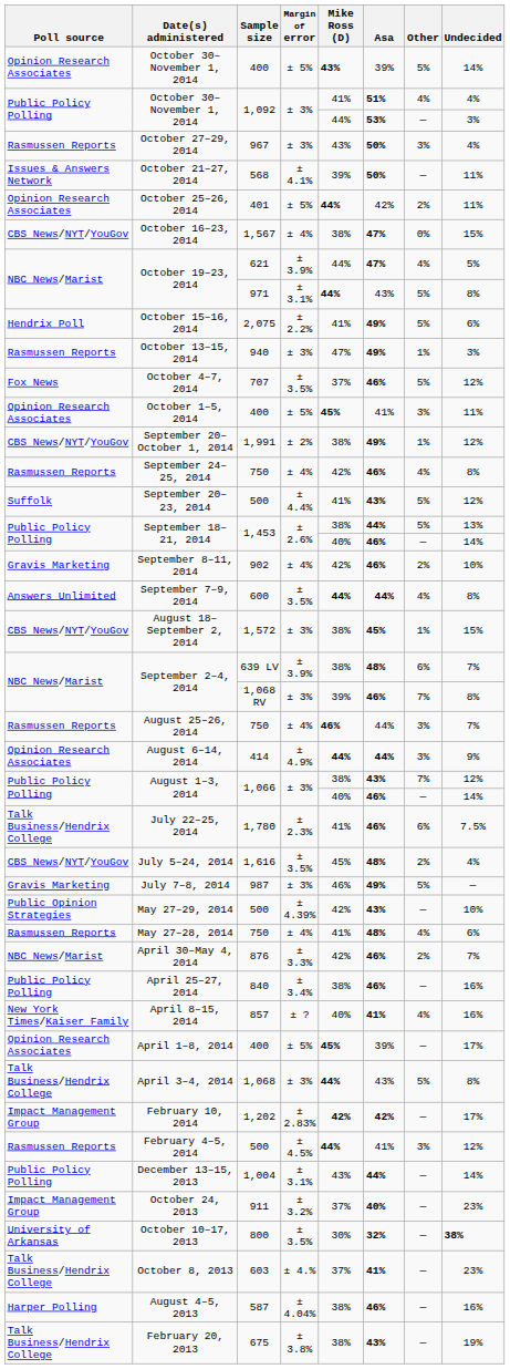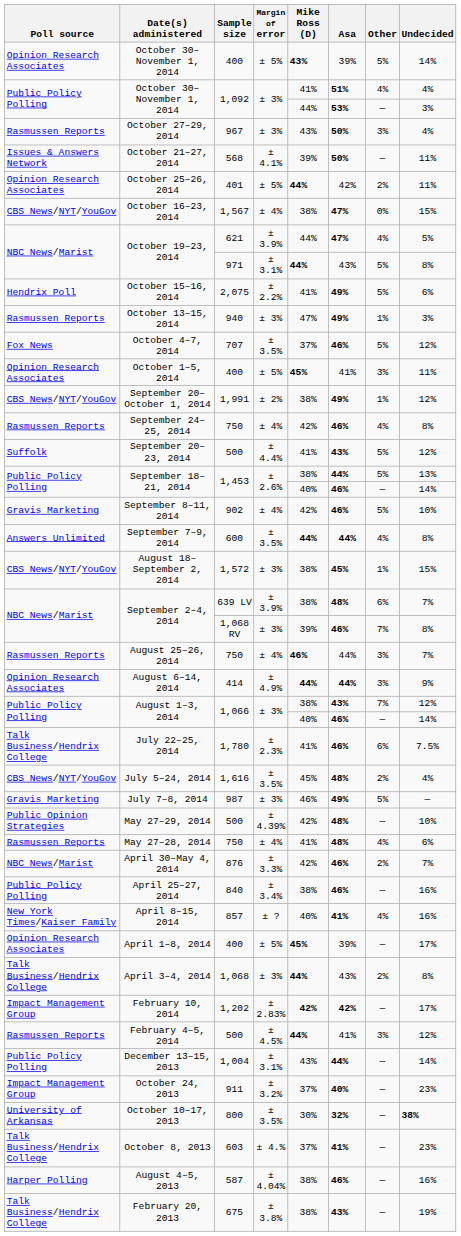 <table class="wikitable">
 <tr valign= bottom>
 <th style="width:220px;">Poll source</th>
 <th style="width:200px;">Date(s)<br>administered</th>
 <th class=small>Sample<br>size</th>
 <th class=small><small>Margin of</small><br>error</th>
 <th style="width:100px;">Mike<br>Ross (D)</th>
 <th style="width:100px;">Asa<br></th>
 <th>Other</th>
 <th>Undecided</th>
 </tr>
 <tr>
 <td><a href='#'>Opinion Research Associates</a></td>
 <td align=center>October 30–November 1, 2014</td>
 <td align=center>400</td>
 <td align=center>± 5%</td>
 <td><strong>43%</strong></td>
 <td align=center>39%</td>
 <td align=center>5%</td>
 <td align=center>14%</td>
 </tr>
 <tr>
 <td rowspan=2><a href='#'>Public Policy Polling</a></td>
 <td align=center rowspan=2>October 30–November 1, 2014</td>
 <td align=center rowspan=2>1,092</td>
 <td align=center rowspan=2>± 3%</td>
 <td align=center>41%</td>
 <td><strong>51%</strong></td>
 <td align=center>4%</td>
 <td align=center>4%</td>
 </tr>
 <tr>
 <td align=center>44%</td>
 <td><strong>53%</strong></td>
 <td align=center>—</td>
 <td align=center>3%</td>
 </tr>
 <tr>
 <td><a href='#'>Rasmussen Reports</a></td>
 <td align=center>October 27–29, 2014</td>
 <td align=center>967</td>
 <td align=center>± 3%</td>
 <td align=center>43%</td>
 <td><strong>50%</strong></td>
 <td align=center>3%</td>
 <td align=center>4%</td>
 </tr>
 <tr>
 <td><a href='#'>Issues & Answers Network</a></td>
 <td align=center>October 21–27, 2014</td>
 <td align=center>568</td>
 <td align=center>± 4.1%</td>
 <td align=center>39%</td>
 <td><strong>50%</strong></td>
 <td align=center>—</td>
 <td align=center>11%</td>
 </tr>
 <tr>
 <td><a href='#'>Opinion Research Associates</a></td>
 <td align=center>October 25–26, 2014</td>
 <td align=center>401</td>
 <td align=center>± 5%</td>
 <td><strong>44%</strong></td>
 <td align=center>42%</td>
 <td align=center>2%</td>
 <td align=center>11%</td>
 </tr>
 <tr>
 <td><a href='#'>CBS News</a>/<a href='#'>NYT</a>/<a href='#'>YouGov</a></td>
 <td align=center>October 16–23, 2014</td>
 <td align=center>1,567</td>
 <td align=center>± 4%</td>
 <td align=center>38%</td>
 <td><strong>47%</strong></td>
 <td align=center>0%</td>
 <td align=center>15%</td>
 </tr>
 <tr>
 <td rowspan=2><a href='#'>NBC News</a>/<a href='#'>Marist</a></td>
 <td align=center rowspan=2>October 19–23, 2014</td>
 <td align=center>621</td>
 <td align=center>± 3.9%</td>
 <td align=center>44%</td>
 <td><strong>47%</strong></td>
 <td align=center>4%</td>
 <td align=center>5%</td>
 </tr>
 <tr>
 <td align=center>971</td>
 <td align=center>± 3.1%</td>
 <td><strong>44%</strong></td>
 <td align=center>43%</td>
 <td align=center>5%</td>
 <td align=center>8%</td>
 </tr>
 <tr>
 <td><a href='#'>Hendrix Poll</a></td>
 <td align=center>October 15–16, 2014</td>
 <td align=center>2,075</td>
 <td align=center>± 2.2%</td>
 <td align=center>41%</td>
 <td><strong>49%</strong></td>
 <td align=center>5%</td>
 <td align=center>6%</td>
 </tr>
 <tr>
 <td><a href='#'>Rasmussen Reports</a></td>
 <td align=center>October 13–15, 2014</td>
 <td align=center>940</td>
 <td align=center>± 3%</td>
 <td align=center>47%</td>
 <td><strong>49%</strong></td>
 <td align=center>1%</td>
 <td align=center>3%</td>
 </tr>
 <tr>
 <td><a href='#'>Fox News</a></td>
 <td align=center>October 4–7, 2014</td>
 <td align=center>707</td>
 <td align=center>± 3.5%</td>
 <td align=center>37%</td>
 <td><strong>46%</strong></td>
 <td align=center>5%</td>
 <td align=center>12%</td>
 </tr>
 <tr>
 <td><a href='#'>Opinion Research Associates</a></td>
 <td align=center>October 1–5, 2014</td>
 <td align=center>400</td>
 <td align=center>± 5%</td>
 <td><strong>45%</strong></td>
 <td align=center>41%</td>
 <td align=center>3%</td>
 <td align=center>11%</td>
 </tr>
 <tr>
 <td><a href='#'>CBS News</a>/<a href='#'>NYT</a>/<a href='#'>YouGov</a></td>
 <td align=center>September 20–October 1, 2014</td>
 <td align=center>1,991</td>
 <td align=center>± 2%</td>
 <td align=center>38%</td>
 <td><strong>49%</strong></td>
 <td align=center>1%</td>
 <td align=center>12%</td>
 </tr>
 <tr>
 <td><a href='#'>Rasmussen Reports</a></td>
 <td align=center>September 24–25, 2014</td>
 <td align=center>750</td>
 <td align=center>± 4%</td>
 <td align=center>42%</td>
 <td><strong>46%</strong></td>
 <td align=center>4%</td>
 <td align=center>8%</td>
 </tr>
 <tr>
 <td><a href='#'>Suffolk</a></td>
 <td align=center>September 20–23, 2014</td>
 <td align=center>500</td>
 <td align=center>± 4.4%</td>
 <td align=center>41%</td>
 <td><strong>43%</strong></td>
 <td align=center>5%</td>
 <td align=center>12%</td>
 </tr>
 <tr>
 <td rowspan=2><a href='#'>Public Policy Polling</a></td>
 <td align=center rowspan=2>September 18–21, 2014</td>
 <td align=center rowspan=2>1,453</td>
 <td align=center rowspan=2>± 2.6%</td>
 <td align=center>38%</td>
 <td><strong>44%</strong></td>
 <td align=center>5%</td>
 <td align=center>13%</td>
 </tr>
 <tr>
 <td align=center>40%</td>
 <td><strong>46%</strong></td>
 <td align=center>—</td>
 <td align=center>14%</td>
 </tr>
 <tr>
 <td><a href='#'>Gravis Marketing</a></td>
 <td align=center>September 8–11, 2014</td>
 <td align=center>902</td>
 <td align=center>± 4%</td>
 <td align=center>42%</td>
 <td><strong>46%</strong></td>
-<td align=center>2%</td>
+<td align=center>5%</td>
 <td align=center>10%</td>
 </tr>
 <tr>
 <td><a href='#'>Answers Unlimited</a></td>
 <td align=center>September 7–9, 2014</td>
 <td align=center>600</td>
 <td align=center>± 3.5%</td>
 <td align=center><strong>44%</strong></td>
 <td align=center><strong>44%</strong></td>
 <td align=center>4%</td>
 <td align=center>8%</td>
 </tr>
 <tr>
 <td><a href='#'>CBS News</a>/<a href='#'>NYT</a>/<a href='#'>YouGov</a></td>
 <td align=center>August 18–September 2, 2014</td>
 <td align=center>1,572</td>
 <td align=center>± 3%</td>
 <td align=center>38%</td>
 <td><strong>45%</strong></td>
 <td align=center>1%</td>
 <td align=center>15%</td>
 </tr>
 <tr>
 <td rowspan=2><a href='#'>NBC News</a>/<a href='#'>Marist</a></td>
 <td align=center rowspan=2>September 2–4, 2014</td>
 <td align=center>639 LV</td>
 <td align=center>± 3.9%</td>
 <td align=center>38%</td>
 <td><strong>48%</strong></td>
 <td align=center>6%</td>
 <td align=center>7%</td>
 </tr>
 <tr>
 <td align=center>1,068 RV</td>
 <td align=center>± 3%</td>
 <td align=center>39%</td>
 <td><strong>46%</strong></td>
 <td align=center>7%</td>
 <td align=center>8%</td>
 </tr>
 <tr>
 <td><a href='#'>Rasmussen Reports</a></td>
 <td align=center>August 25–26, 2014</td>
 <td align=center>750</td>
 <td align=center>± 4%</td>
 <td><strong>46%</strong></td>
 <td align=center>44%</td>
 <td align=center>3%</td>
 <td align=center>7%</td>
 </tr>
 <tr>
 <td><a href='#'>Opinion Research Associates</a></td>
 <td align=center>August 6–14, 2014</td>
 <td align=center>414</td>
 <td align=center>± 4.9%</td>
 <td align=center><strong>44%</strong></td>
 <td align=center><strong>44%</strong></td>
 <td align=center>3%</td>
 <td align=center>9%</td>
 </tr>
 <tr>
 <td rowspan=2><a href='#'>Public Policy Polling</a></td>
 <td align=center rowspan=2>August 1–3, 2014</td>
 <td align=center rowspan=2>1,066</td>
 <td align=center rowspan=2>± 3%</td>
 <td align=center>38%</td>
 <td><strong>43%</strong></td>
 <td align=center>7%</td>
 <td align=center>12%</td>
 </tr>
 <tr>
 <td align=center>40%</td>
 <td><strong>46%</strong></td>
 <td align=center>—</td>
 <td align=center>14%</td>
 </tr>
 <tr>
 <td><a href='#'>Talk Business</a>/<a href='#'>Hendrix College</a></td>
 <td align=center>July 22–25, 2014</td>
 <td align=center>1,780</td>
 <td align=center>± 2.3%</td>
 <td align=center>41%</td>
 <td><strong>46%</strong></td>
 <td align=center>6%</td>
 <td align=center>7.5%</td>
 </tr>
 <tr>
 <td><a href='#'>CBS News</a>/<a href='#'>NYT</a>/<a href='#'>YouGov</a></td>
 <td align=center>July 5–24, 2014</td>
 <td align=center>1,616</td>
 <td align=center>± 3.5%</td>
 <td align=center>45%</td>
 <td><strong>48%</strong></td>
 <td align=center>2%</td>
 <td align=center>4%</td>
 </tr>
 <tr>
 <td><a href='#'>Gravis Marketing</a></td>
 <td align=center>July 7–8, 2014</td>
 <td align=center>987</td>
 <td align=center>± 3%</td>
 <td align=center>46%</td>
 <td><strong>49%</strong></td>
 <td align=center>5%</td>
 <td align=center>—</td>
 </tr>
 <tr>
 <td><a href='#'>Public Opinion Strategies</a></td>
 <td align=center>May 27–29, 2014</td>
 <td align=center>500</td>
 <td align=center>± 4.39%</td>
 <td align=center>42%</td>
-<td><strong>43%</strong></td>
+<td><strong>48%</strong></td>
 <td align=center>—</td>
 <td align=center>10%</td>
 </tr>
 <tr>
 <td><a href='#'>Rasmussen Reports</a></td>
 <td align=center>May 27–28, 2014</td>
 <td align=center>750</td>
 <td align=center>± 4%</td>
 <td align=center>41%</td>
 <td><strong>48%</strong></td>
 <td align=center>4%</td>
 <td align=center>6%</td>
 </tr>
 <tr>
 <td><a href='#'>NBC News</a>/<a href='#'>Marist</a></td>
 <td align=center>April 30–May 4, 2014</td>
 <td align=center>876</td>
 <td align=center>± 3.3%</td>
 <td align=center>42%</td>
 <td><strong>46%</strong></td>
 <td align=center>2%</td>
 <td align=center>7%</td>
 </tr>
 <tr>
 <td><a href='#'>Public Policy Polling</a></td>
 <td align=center>April 25–27, 2014</td>
 <td align=center>840</td>
 <td align=center>± 3.4%</td>
 <td align=center>38%</td>
 <td><strong>46%</strong></td>
 <td align=center>—</td>
 <td align=center>16%</td>
 </tr>
 <tr>
 <td><a href='#'>New York Times</a>/<a href='#'>Kaiser Family</a></td>
 <td align=center>April 8–15, 2014</td>
 <td align=center>857</td>
 <td align=center>± ?</td>
 <td align=center>40%</td>
 <td><strong>41%</strong></td>
 <td align=center>4%</td>
 <td align=center>16%</td>
 </tr>
 <tr>
 <td><a href='#'>Opinion Research Associates</a></td>
 <td align=center>April 1–8, 2014</td>
 <td align=center>400</td>
 <td align=center>± 5%</td>
 <td><strong>45%</strong></td>
 <td align=center>39%</td>
 <td align=center>—</td>
 <td align=center>17%</td>
 </tr>
 <tr>
 <td><a href='#'>Talk Business</a>/<a href='#'>Hendrix College</a></td>
 <td align=center>April 3–4, 2014</td>
 <td align=center>1,068</td>
 <td align=center>± 3%</td>
 <td><strong>44%</strong></td>
 <td align=center>43%</td>
-<td align=center>5%</td>
+<td align=center>2%</td>
 <td align=center>8%</td>
 </tr>
 <tr>
 <td><a href='#'>Impact Management Group</a></td>
 <td align=center>February 10, 2014</td>
 <td align=center>1,202</td>
 <td align=center>± 2.83%</td>
 <td align=center><strong>42%</strong></td>
 <td align=center><strong>42%</strong></td>
 <td align=center>—</td>
 <td align=center>17%</td>
 </tr>
 <tr>
 <td><a href='#'>Rasmussen Reports</a></td>
 <td align=center>February 4–5, 2014</td>
 <td align=center>500</td>
 <td align=center>± 4.5%</td>
 <td><strong>44%</strong></td>
 <td align=center>41%</td>
 <td align=center>3%</td>
 <td align=center>12%</td>
 </tr>
 <tr>
 <td><a href='#'>Public Policy Polling</a></td>
 <td align=center>December 13–15, 2013</td>
 <td align=center>1,004</td>
 <td align=center>± 3.1%</td>
 <td align=center>43%</td>
 <td><strong>44%</strong></td>
 <td align=center>—</td>
 <td align=center>14%</td>
 </tr>
 <tr>
 <td><a href='#'>Impact Management Group</a></td>
 <td align=center>October 24, 2013</td>
 <td align=center>911</td>
 <td align=center>± 3.2%</td>
 <td align=center>37%</td>
 <td><strong>40%</strong></td>
 <td align=center>—</td>
 <td align=center>23%</td>
 </tr>
 <tr>
 <td><a href='#'>University of Arkansas</a></td>
 <td align=center>October 10–17, 2013</td>
 <td align=center>800</td>
 <td align=center>± 3.5%</td>
 <td align=center>30%</td>
 <td><strong>32%</strong></td>
 <td align=center>—</td>
 <td><strong>38%</strong></td>
 </tr>
 <tr>
 <td><a href='#'>Talk Business</a>/<a href='#'>Hendrix College</a></td>
 <td align=center>October 8, 2013</td>
 <td align=center>603</td>
 <td align=center>± 4.%</td>
 <td align=center>37%</td>
 <td><strong>41%</strong></td>
 <td align=center>—</td>
 <td align=center>23%</td>
 </tr>
 <tr>
 <td><a href='#'>Harper Polling</a></td>
 <td align=center>August 4–5, 2013</td>
 <td align=center>587</td>
 <td align=center>± 4.04%</td>
 <td align=center>38%</td>
 <td><strong>46%</strong></td>
 <td align=center>—</td>
 <td align=center>16%</td>
 </tr>
 <tr>
 <td><a href='#'>Talk Business</a>/<a href='#'>Hendrix College</a></td>
 <td align=center>February 20, 2013</td>
 <td align=center>675</td>
 <td align=center>± 3.8%</td>
 <td align=center>38%</td>
 <td><strong>43%</strong></td>
 <td align=center>—</td>
 <td align=center>19%</td>
 </tr>
 </table>
